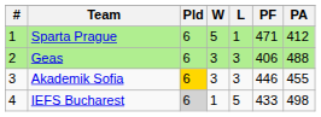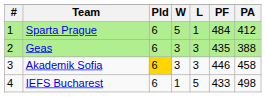 <table class=wikitable>
 <tr align=center>
 </tr>
 <tr>
 <th width=20>#</th>
 <th width=175>Team</th>
 <th width=20>Pld</th>
 <th width=20>W</th>
 <th width=20>L</th>
 <th width=30>PF</th>
 <th width=30>PA</th>
 </tr>
 <tr bgcolor=B0EE90>
 <td>1</td>
 <td align="left"> <a href='#'>Sparta Prague</a></td>
 <td>6</td>
 <td>5</td>
 <td>1</td>
-<td>471</td>
+<td>484</td>
 <td>412</td>
 </tr>
 <tr bgcolor=B0EE90>
 <td>2</td>
 <td align="left"> <a href='#'>Geas</a></td>
 <td>6</td>
 <td>3</td>
 <td>3</td>
-<td>406</td>
-<td>488</td>
+<td>435</td>
+<td>388</td>
 </tr>
 <tr>
 <td>3</td>
 <td align="left"> <a href='#'>Akademik Sofia</a></td>
 <td style="background: gold;">6</td>
 <td>3</td>
 <td>3</td>
 <td>446</td>
-<td>455</td>
+<td>458</td>
 </tr>
 <tr>
 <td>4</td>
 <td align="left"> <a href='#'>IEFS Bucharest</a></td>
-<td style="background: lightgrey;">6</td>
+<td>6</td>
 <td>1</td>
 <td>5</td>
 <td>433</td>
 <td>498</td>
 </tr>
 </table>
